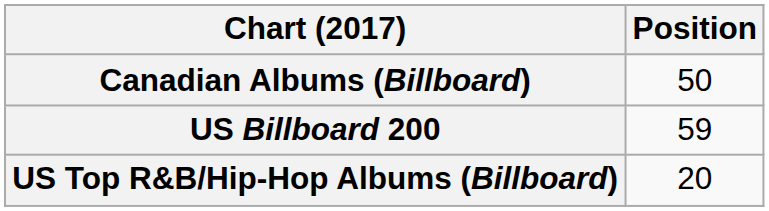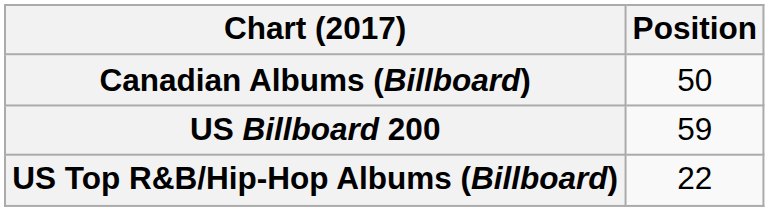 <table class="wikitable sortable plainrowheaders" style="text-align:center">
 <tr>
 <th scope="col">Chart (2017)</th>
 <th scope="col">Position</th>
 </tr>
 <tr>
 <th scope="row">Canadian Albums (<em>Billboard</em>)</th>
 <td>50</td>
 </tr>
 <tr>
 <th scope="row">US <em>Billboard</em> 200</th>
 <td>59</td>
 </tr>
 <tr>
 <th scope="row">US Top R&B/Hip-Hop Albums (<em>Billboard</em>)</th>
-<td>20</td>
+<td>22</td>
 </tr>
 </table>
